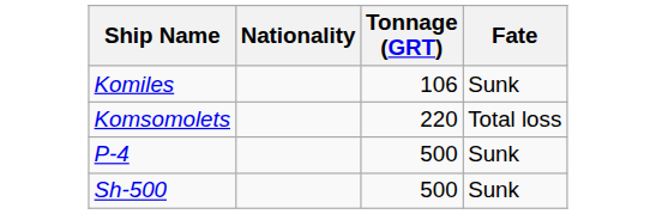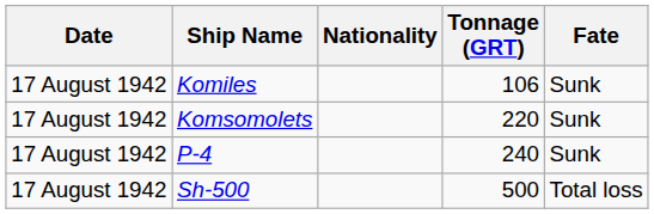 <table class="wikitable sortable" style="margin: 1em auto 1em auto;">
 <tr>
+<th>Date</th>
 <th>Ship Name</th>
 <th>Nationality</th>
 <th>Tonnage <br>(<a href='#'>GRT</a>)</th>
 <th>Fate</th>
 </tr>
 <tr>
+<td align="right">17 August 1942</td>
 <td align="left"><a href='#'><em>Komiles</em></a></td>
 <td align="left"></td>
 <td align="right">106</td>
 <td align="left">Sunk</td>
 </tr>
 <tr>
+<td align="right">17 August 1942</td>
 <td align="left"><a href='#'><em>Komsomolets</em></a></td>
 <td align="left"></td>
 <td align="right">220</td>
-<td align="left">Total loss</td>
-</tr>
-<tr>
-<td align="left"><a href='#'><em>P-4</em></a></td>
-<td align="left"></td>
-<td align="right">500</td>
 <td align="left">Sunk</td>
 </tr>
 <tr>
+<td align="right">17 August 1942</td>
+<td align="left"><a href='#'><em>P-4</em></a></td>
+<td align="left"></td>
+<td align="right">240</td>
+<td align="left">Sunk</td>
+</tr>
+<tr>
+<td align="right">17 August 1942</td>
 <td align="left"><a href='#'><em>Sh-500</em></a></td>
 <td align="left"></td>
 <td align="right">500</td>
-<td align="left">Sunk</td>
+<td align="left">Total loss</td>
 </tr>
 </table>
